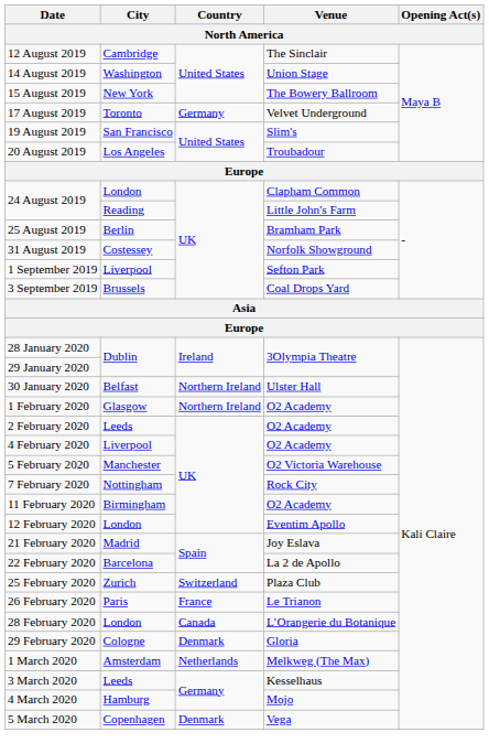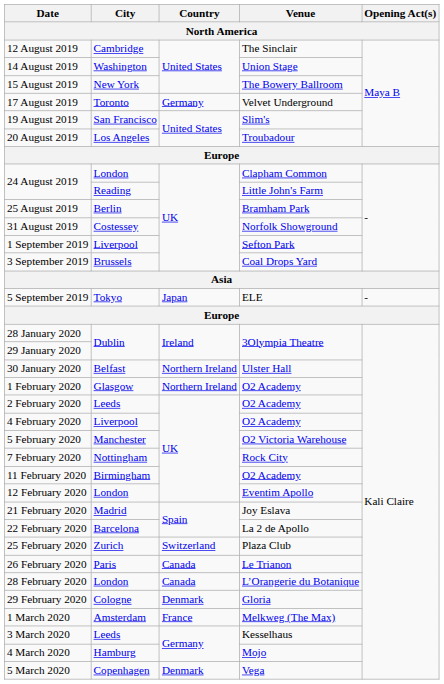 <table class="wikitable">
 <tr>
 <th>Date</th>
 <th>City</th>
 <th>Country</th>
 <th>Venue</th>
 <th>Opening Act(s)</th>
 </tr>
 <tr>
 <th colspan="5">North America</th>
 </tr>
 <tr>
 <td>12 August 2019</td>
 <td><a href='#'>Cambridge</a></td>
 <td rowspan="3"><a href='#'>United States</a></td>
 <td>The Sinclair</td>
 <td rowspan="6"><a href='#'>Maya B</a></td>
 </tr>
 <tr>
 <td>14 August 2019</td>
 <td><a href='#'>Washington</a></td>
 <td><a href='#'>Union Stage</a></td>
 </tr>
 <tr>
 <td>15 August 2019</td>
 <td><a href='#'>New York</a></td>
 <td><a href='#'>The Bowery Ballroom</a></td>
 </tr>
 <tr>
 <td>17 August 2019</td>
 <td><a href='#'>Toronto</a></td>
 <td><a href='#'>Germany</a></td>
 <td>Velvet Underground</td>
 </tr>
 <tr>
 <td>19 August 2019</td>
 <td><a href='#'>San Francisco</a></td>
 <td rowspan="2"><a href='#'>United States</a></td>
 <td><a href='#'>Slim's</a></td>
 </tr>
 <tr>
 <td>20 August 2019</td>
 <td><a href='#'>Los Angeles</a></td>
 <td><a href='#'>Troubadour</a></td>
 </tr>
 <tr>
 <th colspan="5">Europe</th>
 </tr>
 <tr>
 <td rowspan="2">24 August 2019</td>
 <td><a href='#'>London</a></td>
 <td rowspan="6"><a href='#'>UK</a></td>
 <td><a href='#'>Clapham Common</a></td>
 <td rowspan="6">-</td>
 </tr>
 <tr>
 <td><a href='#'>Reading</a></td>
 <td><a href='#'>Little John's Farm</a></td>
 </tr>
 <tr>
 <td>25 August 2019</td>
 <td><a href='#'>Berlin</a></td>
 <td><a href='#'>Bramham Park</a></td>
 </tr>
 <tr>
 <td>31 August 2019</td>
 <td><a href='#'>Costessey</a></td>
 <td><a href='#'>Norfolk Showground</a></td>
 </tr>
 <tr>
 <td>1 September 2019</td>
 <td><a href='#'>Liverpool</a></td>
 <td><a href='#'>Sefton Park</a></td>
 </tr>
 <tr>
 <td>3 September 2019</td>
 <td><a href='#'>Brussels</a></td>
 <td><a href='#'>Coal Drops Yard</a></td>
 </tr>
 <tr>
 <th colspan="5">Asia</th>
 </tr>
 <tr>
+<td>5 September 2019</td>
+<td><a href='#'>Tokyo</a></td>
+<td><a href='#'>Japan</a></td>
+<td>ELE</td>
+<td>-</td>
+</tr>
+<tr>
 <th colspan="5">Europe</th>
 </tr>
 <tr>
 <td>28 January 2020</td>
 <td rowspan="2"><a href='#'>Dublin</a></td>
 <td rowspan="2"><a href='#'>Ireland</a></td>
 <td rowspan="2"><a href='#'>3Olympia Theatre</a></td>
 <td rowspan="20">Kali Claire</td>
 </tr>
 <tr>
 <td>29 January 2020</td>
 </tr>
 <tr>
 <td>30 January 2020</td>
 <td><a href='#'>Belfast</a></td>
 <td><a href='#'>Northern Ireland</a></td>
 <td><a href='#'>Ulster Hall</a></td>
 </tr>
 <tr>
 <td>1 February 2020</td>
 <td><a href='#'>Glasgow</a></td>
 <td><a href='#'>Northern Ireland</a></td>
 <td><a href='#'>O2 Academy</a></td>
 </tr>
 <tr>
 <td>2 February 2020</td>
 <td><a href='#'>Leeds</a></td>
 <td rowspan="6"><a href='#'>UK</a></td>
 <td><a href='#'>O2 Academy</a></td>
 </tr>
 <tr>
 <td>4 February 2020</td>
 <td><a href='#'>Liverpool</a></td>
 <td><a href='#'>O2 Academy</a></td>
 </tr>
 <tr>
 <td>5 February 2020</td>
 <td><a href='#'>Manchester</a></td>
 <td><a href='#'>O2 Victoria Warehouse</a></td>
 </tr>
 <tr>
 <td>7 February 2020</td>
 <td><a href='#'>Nottingham</a></td>
 <td><a href='#'>Rock City</a></td>
 </tr>
 <tr>
 <td>11 February 2020</td>
 <td><a href='#'>Birmingham</a></td>
 <td><a href='#'>O2 Academy</a></td>
 </tr>
 <tr>
 <td>12 February 2020</td>
 <td><a href='#'>London</a></td>
 <td><a href='#'>Eventim Apollo</a></td>
 </tr>
 <tr>
 <td>21 February 2020</td>
 <td><a href='#'>Madrid</a></td>
 <td rowspan="2"><a href='#'>Spain</a></td>
 <td>Joy Eslava</td>
 </tr>
 <tr>
 <td>22 February 2020</td>
 <td><a href='#'>Barcelona</a></td>
 <td>La 2 de Apollo</td>
 </tr>
 <tr>
 <td>25 February 2020</td>
 <td><a href='#'>Zurich</a></td>
 <td><a href='#'>Switzerland</a></td>
 <td>Plaza Club</td>
 </tr>
 <tr>
 <td>26 February 2020</td>
 <td><a href='#'>Paris</a></td>
-<td><a href='#'>France</a></td>
+<td><a href='#'>Canada</a></td>
 <td><a href='#'>Le Trianon</a></td>
 </tr>
 <tr>
 <td>28 February 2020</td>
 <td><a href='#'>London</a></td>
 <td><a href='#'>Canada</a></td>
 <td><a href='#'>L’Orangerie du Botanique</a></td>
 </tr>
 <tr>
 <td>29 February 2020</td>
 <td><a href='#'>Cologne</a></td>
 <td><a href='#'>Denmark</a></td>
 <td><a href='#'>Gloria</a></td>
 </tr>
 <tr>
 <td>1 March 2020</td>
 <td><a href='#'>Amsterdam</a></td>
-<td><a href='#'>Netherlands</a></td>
+<td><a href='#'>France</a></td>
 <td><a href='#'>Melkweg (The Max)</a></td>
 </tr>
 <tr>
 <td>3 March 2020</td>
 <td><a href='#'>Leeds</a></td>
 <td rowspan="2"><a href='#'>Germany</a></td>
 <td>Kesselhaus</td>
 </tr>
 <tr>
 <td>4 March 2020</td>
 <td><a href='#'>Hamburg</a></td>
 <td><a href='#'>Mojo</a></td>
 </tr>
 <tr>
 <td>5 March 2020</td>
 <td><a href='#'>Copenhagen</a></td>
 <td><a href='#'>Denmark</a></td>
 <td><a href='#'>Vega</a></td>
 </tr>
 </table>
